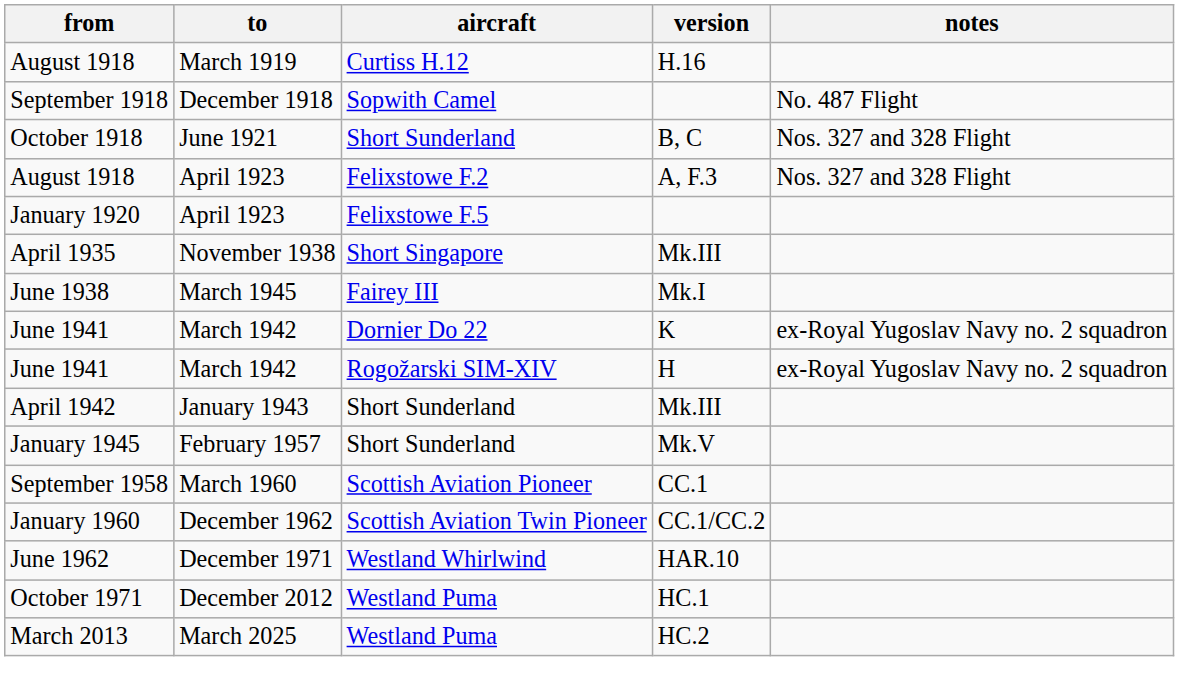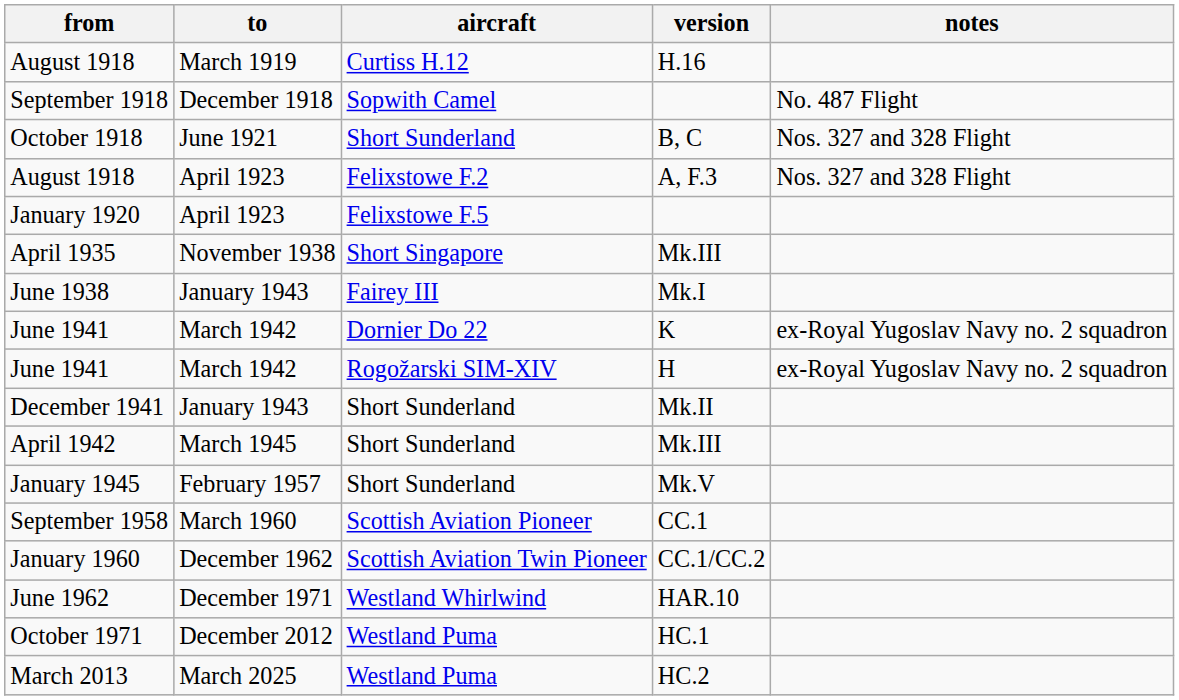 <table class=wikitable>
 <tr>
 <th>from</th>
 <th>to</th>
 <th>aircraft</th>
 <th>version</th>
 <th>notes</th>
 </tr>
 <tr>
 <td>August 1918</td>
 <td>March 1919</td>
 <td><a href='#'>Curtiss H.12</a></td>
 <td>H.16</td>
 <td></td>
 </tr>
 <tr>
 <td>September 1918</td>
 <td>December 1918</td>
 <td><a href='#'>Sopwith Camel</a></td>
 <td></td>
 <td>No. 487 Flight</td>
 </tr>
 <tr>
 <td>October 1918</td>
 <td>June 1921</td>
 <td><a href='#'>Short Sunderland</a></td>
 <td>B, C</td>
 <td>Nos. 327 and 328 Flight</td>
 </tr>
 <tr>
 <td>August 1918</td>
 <td>April 1923</td>
 <td><a href='#'>Felixstowe F.2</a></td>
 <td>A, F.3</td>
 <td>Nos. 327 and 328 Flight</td>
 </tr>
 <tr>
 <td>January 1920</td>
 <td>April 1923</td>
 <td><a href='#'>Felixstowe F.5</a></td>
 <td></td>
 <td></td>
 </tr>
 <tr>
 <td>April 1935</td>
 <td>November 1938</td>
 <td><a href='#'>Short Singapore</a></td>
 <td>Mk.III</td>
 <td></td>
 </tr>
 <tr>
 <td>June 1938</td>
-<td>March 1945</td>
+<td>January 1943</td>
 <td><a href='#'>Fairey III</a></td>
 <td>Mk.I</td>
 <td></td>
 </tr>
 <tr>
 <td>June 1941</td>
 <td>March 1942</td>
 <td><a href='#'>Dornier Do 22</a></td>
 <td>K</td>
 <td>ex-Royal Yugoslav Navy no. 2 squadron</td>
 </tr>
 <tr>
 <td>June 1941</td>
 <td>March 1942</td>
 <td><a href='#'>Rogožarski SIM-XIV</a></td>
 <td>H</td>
 <td>ex-Royal Yugoslav Navy no. 2 squadron</td>
 </tr>
 <tr>
+<td>December 1941</td>
+<td>January 1943</td>
+<td>Short Sunderland</td>
+<td>Mk.II</td>
+<td></td>
+</tr>
+<tr>
 <td>April 1942</td>
-<td>January 1943</td>
+<td>March 1945</td>
 <td>Short Sunderland</td>
 <td>Mk.III</td>
 <td></td>
 </tr>
 <tr>
 <td>January 1945</td>
 <td>February 1957</td>
 <td>Short Sunderland</td>
 <td>Mk.V</td>
 <td></td>
 </tr>
 <tr>
 <td>September 1958</td>
 <td>March 1960</td>
 <td><a href='#'>Scottish Aviation Pioneer</a></td>
 <td>CC.1</td>
 <td></td>
 </tr>
 <tr>
 <td>January 1960</td>
 <td>December 1962</td>
 <td><a href='#'>Scottish Aviation Twin Pioneer</a></td>
 <td>CC.1/CC.2</td>
 <td></td>
 </tr>
 <tr>
 <td>June 1962</td>
 <td>December 1971</td>
 <td><a href='#'>Westland Whirlwind</a></td>
 <td>HAR.10</td>
 <td></td>
 </tr>
 <tr>
 <td>October 1971</td>
 <td>December 2012</td>
 <td><a href='#'>Westland Puma</a></td>
 <td>HC.1</td>
 <td></td>
 </tr>
 <tr>
 <td>March 2013</td>
 <td>March 2025</td>
 <td><a href='#'>Westland Puma</a></td>
 <td>HC.2</td>
 <td></td>
 </tr>
 </table>
